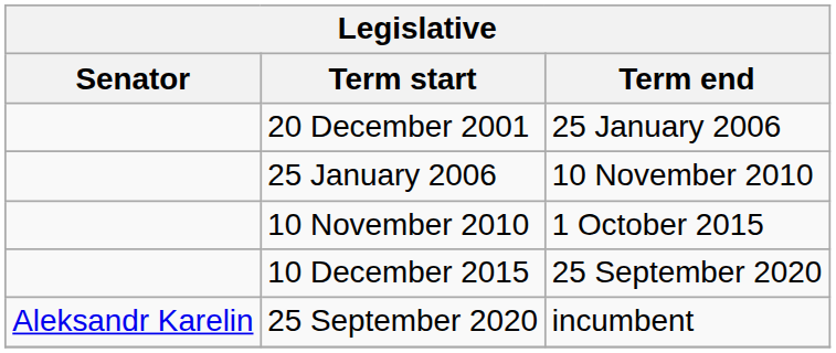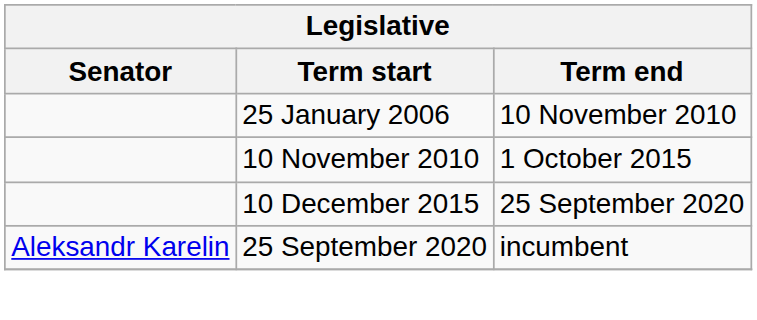 <table class="wikitable sortable">
 <tr>
 <th colspan=3>Legislative</th>
 </tr>
 <tr>
 <th>Senator</th>
 <th>Term start</th>
 <th>Term end</th>
-</tr>
-<tr>
-<td></td>
-<td>20 December 2001</td>
-<td>25 January 2006</td>
 </tr>
 <tr>
 <td></td>
 <td>25 January 2006</td>
 <td>10 November 2010</td>
 </tr>
 <tr>
 <td></td>
 <td>10 November 2010</td>
 <td>1 October 2015</td>
 </tr>
 <tr>
 <td></td>
 <td>10 December 2015</td>
 <td>25 September 2020</td>
 </tr>
 <tr>
 <td><a href='#'>Aleksandr Karelin</a></td>
 <td>25 September 2020</td>
 <td>incumbent</td>
 </tr>
 <tr>
 </tr>
 </table>
